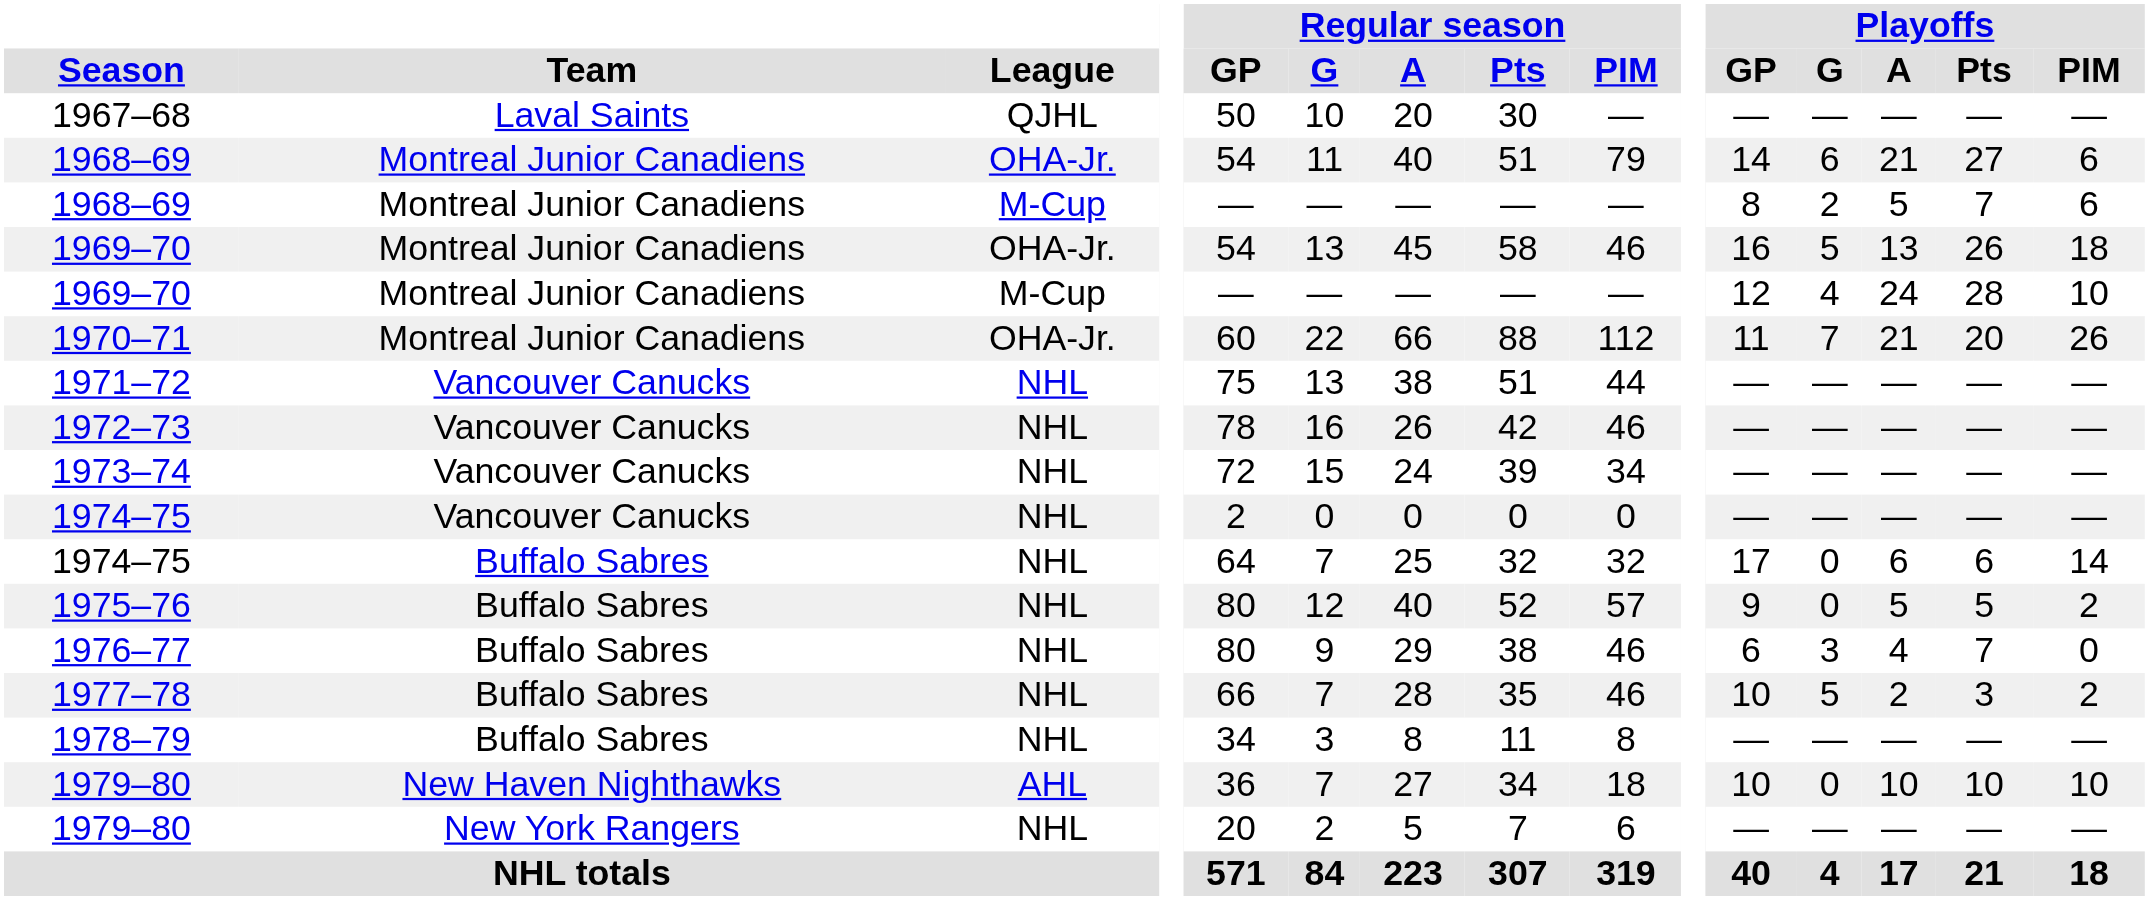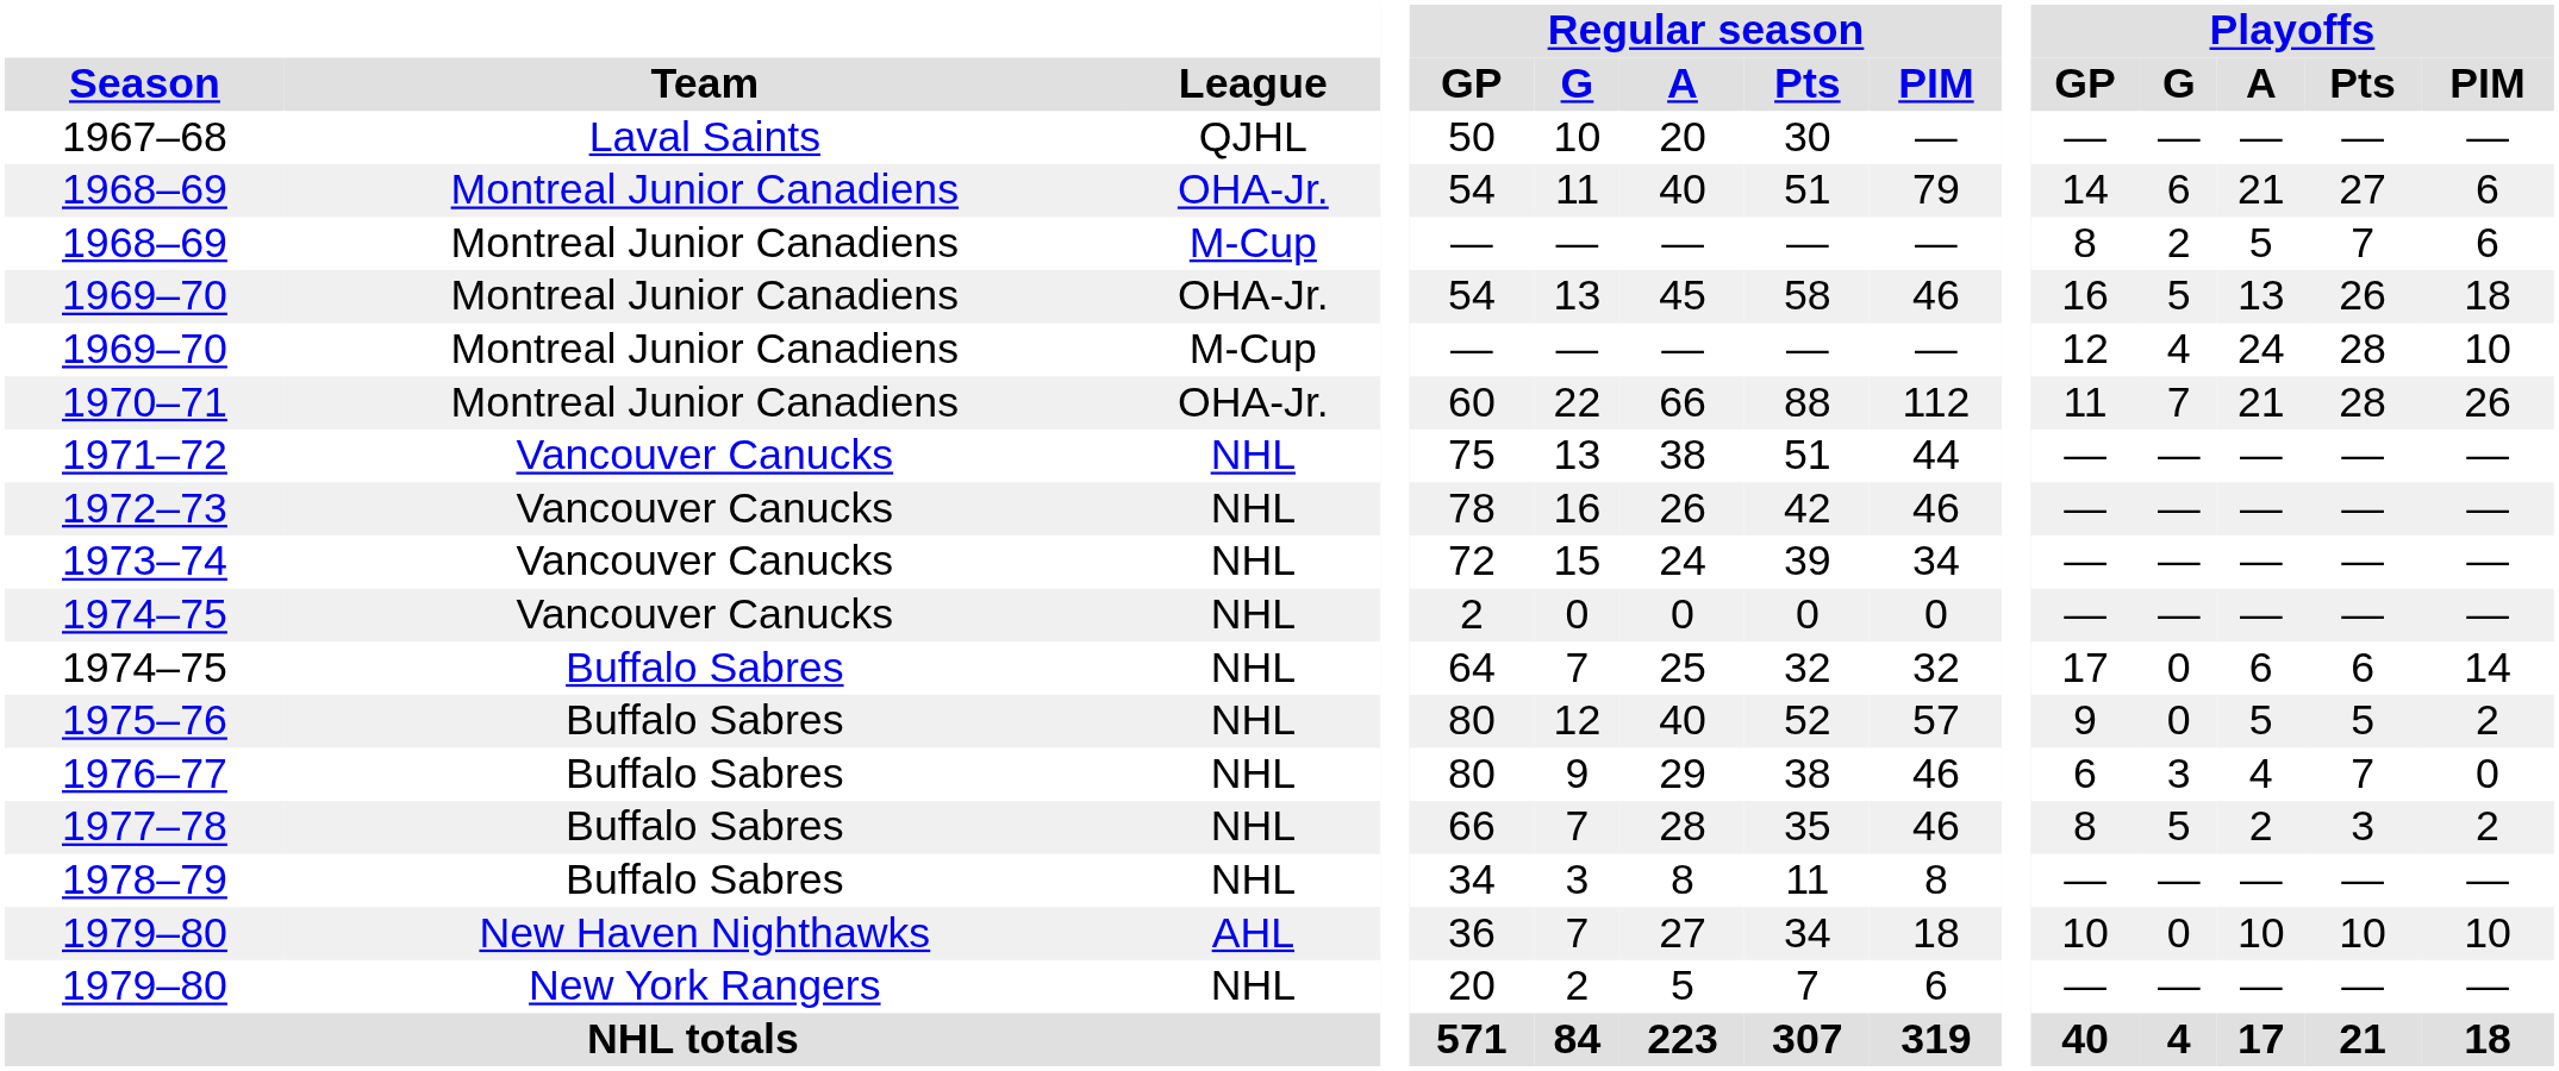 <table border="0" cellpadding="1" cellspacing="0" style="text-align:center; width:60em">
 <tr bgcolor="#e0e0e0">
 <th colspan="3" bgcolor="#ffffff"> </th>
 <th rowspan="99" bgcolor="#ffffff"> </th>
 <th colspan="5"><a href='#'>Regular season</a></th>
 <th rowspan="99" bgcolor="#ffffff"> </th>
 <th colspan="5"><a href='#'>Playoffs</a></th>
 </tr>
 <tr bgcolor="#e0e0e0">
 <th><a href='#'>Season</a></th>
 <th>Team</th>
 <th>League</th>
 <th>GP</th>
 <th><a href='#'>G</a></th>
 <th><a href='#'>A</a></th>
 <th><a href='#'>Pts</a></th>
 <th><a href='#'>PIM</a></th>
 <th>GP</th>
 <th>G</th>
 <th>A</th>
 <th>Pts</th>
 <th>PIM</th>
 </tr>
 <tr>
 <td>1967–68</td>
 <td><a href='#'>Laval Saints</a></td>
 <td>QJHL</td>
 <td>50</td>
 <td>10</td>
 <td>20</td>
 <td>30</td>
 <td>—</td>
 <td>—</td>
 <td>—</td>
 <td>—</td>
 <td>—</td>
 <td>—</td>
 </tr>
 <tr bgcolor="#f0f0f0">
 <td><a href='#'>1968–69</a></td>
 <td><a href='#'>Montreal Junior Canadiens</a></td>
 <td><a href='#'>OHA-Jr.</a></td>
 <td>54</td>
 <td>11</td>
 <td>40</td>
 <td>51</td>
 <td>79</td>
 <td>14</td>
 <td>6</td>
 <td>21</td>
 <td>27</td>
 <td>6</td>
 </tr>
 <tr>
 <td><a href='#'>1968–69</a></td>
 <td>Montreal Junior Canadiens</td>
 <td><a href='#'>M-Cup</a></td>
 <td>—</td>
 <td>—</td>
 <td>—</td>
 <td>—</td>
 <td>—</td>
 <td>8</td>
 <td>2</td>
 <td>5</td>
 <td>7</td>
 <td>6</td>
 </tr>
 <tr bgcolor="#f0f0f0">
 <td><a href='#'>1969–70</a></td>
 <td>Montreal Junior Canadiens</td>
 <td>OHA-Jr.</td>
 <td>54</td>
 <td>13</td>
 <td>45</td>
 <td>58</td>
 <td>46</td>
 <td>16</td>
 <td>5</td>
 <td>13</td>
 <td>26</td>
 <td>18</td>
 </tr>
 <tr>
 <td><a href='#'>1969–70</a></td>
 <td>Montreal Junior Canadiens</td>
 <td>M-Cup</td>
 <td>—</td>
 <td>—</td>
 <td>—</td>
 <td>—</td>
 <td>—</td>
 <td>12</td>
 <td>4</td>
 <td>24</td>
 <td>28</td>
 <td>10</td>
 </tr>
 <tr bgcolor="#f0f0f0">
 <td><a href='#'>1970–71</a></td>
 <td>Montreal Junior Canadiens</td>
 <td>OHA-Jr.</td>
 <td>60</td>
 <td>22</td>
 <td>66</td>
 <td>88</td>
 <td>112</td>
 <td>11</td>
 <td>7</td>
 <td>21</td>
-<td>20</td>
+<td>28</td>
 <td>26</td>
 </tr>
 <tr>
 <td><a href='#'>1971–72</a></td>
 <td><a href='#'>Vancouver Canucks</a></td>
 <td><a href='#'>NHL</a></td>
 <td>75</td>
 <td>13</td>
 <td>38</td>
 <td>51</td>
 <td>44</td>
 <td>—</td>
 <td>—</td>
 <td>—</td>
 <td>—</td>
 <td>—</td>
 </tr>
 <tr bgcolor="#f0f0f0">
 <td><a href='#'>1972–73</a></td>
 <td>Vancouver Canucks</td>
 <td>NHL</td>
 <td>78</td>
 <td>16</td>
 <td>26</td>
 <td>42</td>
 <td>46</td>
 <td>—</td>
 <td>—</td>
 <td>—</td>
 <td>—</td>
 <td>—</td>
 </tr>
 <tr>
 <td><a href='#'>1973–74</a></td>
 <td>Vancouver Canucks</td>
 <td>NHL</td>
 <td>72</td>
 <td>15</td>
 <td>24</td>
 <td>39</td>
 <td>34</td>
 <td>—</td>
 <td>—</td>
 <td>—</td>
 <td>—</td>
 <td>—</td>
 </tr>
 <tr bgcolor="#f0f0f0">
 <td><a href='#'>1974–75</a></td>
 <td>Vancouver Canucks</td>
 <td>NHL</td>
 <td>2</td>
 <td>0</td>
 <td>0</td>
 <td>0</td>
 <td>0</td>
 <td>—</td>
 <td>—</td>
 <td>—</td>
 <td>—</td>
 <td>—</td>
 </tr>
 <tr>
 <td>1974–75</td>
 <td><a href='#'>Buffalo Sabres</a></td>
 <td>NHL</td>
 <td>64</td>
 <td>7</td>
 <td>25</td>
 <td>32</td>
 <td>32</td>
 <td>17</td>
 <td>0</td>
 <td>6</td>
 <td>6</td>
 <td>14</td>
 </tr>
 <tr bgcolor="#f0f0f0">
 <td><a href='#'>1975–76</a></td>
 <td>Buffalo Sabres</td>
 <td>NHL</td>
 <td>80</td>
 <td>12</td>
 <td>40</td>
 <td>52</td>
 <td>57</td>
 <td>9</td>
 <td>0</td>
 <td>5</td>
 <td>5</td>
 <td>2</td>
 </tr>
 <tr>
 <td><a href='#'>1976–77</a></td>
 <td>Buffalo Sabres</td>
 <td>NHL</td>
 <td>80</td>
 <td>9</td>
 <td>29</td>
 <td>38</td>
 <td>46</td>
 <td>6</td>
 <td>3</td>
 <td>4</td>
 <td>7</td>
 <td>0</td>
 </tr>
 <tr bgcolor="#f0f0f0">
 <td><a href='#'>1977–78</a></td>
 <td>Buffalo Sabres</td>
 <td>NHL</td>
 <td>66</td>
 <td>7</td>
 <td>28</td>
 <td>35</td>
 <td>46</td>
-<td>10</td>
+<td>8</td>
 <td>5</td>
 <td>2</td>
 <td>3</td>
 <td>2</td>
 </tr>
 <tr>
 <td><a href='#'>1978–79</a></td>
 <td>Buffalo Sabres</td>
 <td>NHL</td>
 <td>34</td>
 <td>3</td>
 <td>8</td>
 <td>11</td>
 <td>8</td>
 <td>—</td>
 <td>—</td>
 <td>—</td>
 <td>—</td>
 <td>—</td>
 </tr>
 <tr bgcolor="#f0f0f0">
 <td><a href='#'>1979–80</a></td>
 <td><a href='#'>New Haven Nighthawks</a></td>
 <td><a href='#'>AHL</a></td>
 <td>36</td>
 <td>7</td>
 <td>27</td>
 <td>34</td>
 <td>18</td>
 <td>10</td>
 <td>0</td>
 <td>10</td>
 <td>10</td>
 <td>10</td>
 </tr>
 <tr>
 <td><a href='#'>1979–80</a></td>
 <td><a href='#'>New York Rangers</a></td>
 <td>NHL</td>
 <td>20</td>
 <td>2</td>
 <td>5</td>
 <td>7</td>
 <td>6</td>
 <td>—</td>
 <td>—</td>
 <td>—</td>
 <td>—</td>
 <td>—</td>
 </tr>
 <tr bgcolor="#e0e0e0">
 <th colspan="3">NHL totals</th>
 <th>571</th>
 <th>84</th>
 <th>223</th>
 <th>307</th>
 <th>319</th>
 <th>40</th>
 <th>4</th>
 <th>17</th>
 <th>21</th>
 <th>18</th>
 </tr>
 </table>
